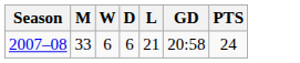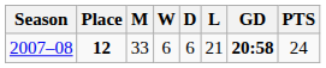 <table class="wikitable" style="text-align: center;">
 <tr>
 <th>Season</th>
+<th>Place</th>
 <th>M</th>
 <th>W</th>
 <th>D</th>
 <th>L</th>
 <th>GD</th>
 <th>PTS</th>
 </tr>
 <tr>
 <td><a href='#'>2007–08</a></td>
+<td><strong>12</strong></td>
 <td>33</td>
 <td>6</td>
 <td>6</td>
 <td>21</td>
-<td>20:58</td>
+<td><strong>20:58</strong></td>
 <td>24</td>
 </tr>
 </table>
